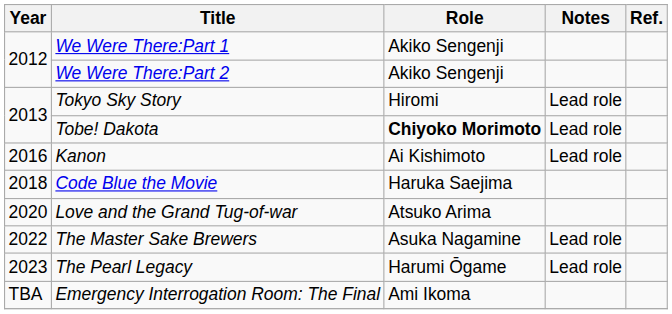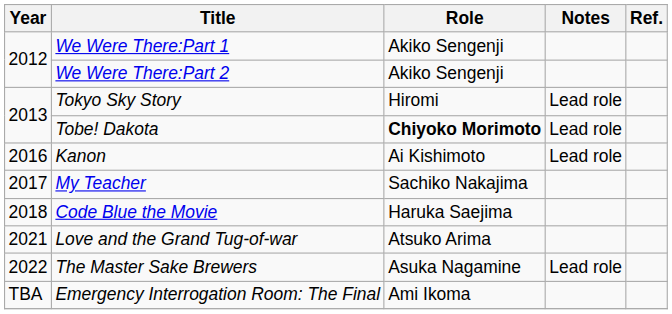 <table class="wikitable" style="font-size:100%">
 <tr style="text-align:center;">
 <th>Year</th>
 <th>Title</th>
 <th>Role</th>
 <th>Notes</th>
 <th>Ref.</th>
 </tr>
 <tr>
 <td rowspan=2>2012</td>
 <td><em><a href='#'>We Were There:Part 1</a></em></td>
 <td>Akiko Sengenji</td>
 <td></td>
 <td></td>
 </tr>
 <tr>
 <td><em><a href='#'>We Were There:Part 2</a></em></td>
 <td>Akiko Sengenji</td>
 <td></td>
 <td></td>
 </tr>
 <tr>
 <td rowspan=2>2013</td>
 <td><em>Tokyo Sky Story</em></td>
 <td>Hiromi</td>
 <td>Lead role</td>
 <td></td>
 </tr>
 <tr>
 <td><em>Tobe! Dakota</em></td>
 <td><strong>Chiyoko Morimoto</strong></td>
 <td>Lead role</td>
 <td></td>
 </tr>
 <tr>
 <td>2016</td>
 <td><em>Kanon</em></td>
 <td>Ai Kishimoto</td>
 <td>Lead role</td>
 <td></td>
 </tr>
 <tr>
+<td>2017</td>
+<td><em><a href='#'>My Teacher</a></em></td>
+<td>Sachiko Nakajima</td>
+<td></td>
+<td></td>
+</tr>
+<tr>
 <td>2018</td>
 <td><em><a href='#'>Code Blue the Movie</a></em></td>
 <td>Haruka Saejima</td>
 <td></td>
 <td></td>
 </tr>
 <tr>
-<td>2020</td>
+<td>2021</td>
 <td><em>Love and the Grand Tug-of-war</em></td>
 <td>Atsuko Arima</td>
 <td></td>
 <td></td>
 </tr>
 <tr>
 <td>2022</td>
 <td><em>The Master Sake Brewers</em></td>
 <td>Asuka Nagamine</td>
 <td>Lead role</td>
 <td></td>
 </tr>
 <tr>
-<td>2023</td>
-<td><em>The Pearl Legacy</em></td>
-<td>Harumi Ōgame</td>
-<td>Lead role</td>
-<td></td>
-</tr>
-<tr>
 <td>TBA</td>
 <td><em>Emergency Interrogation Room: The Final</em></td>
 <td>Ami Ikoma</td>
 <td></td>
 <td></td>
 </tr>
 <tr>
 </tr>
 </table>
